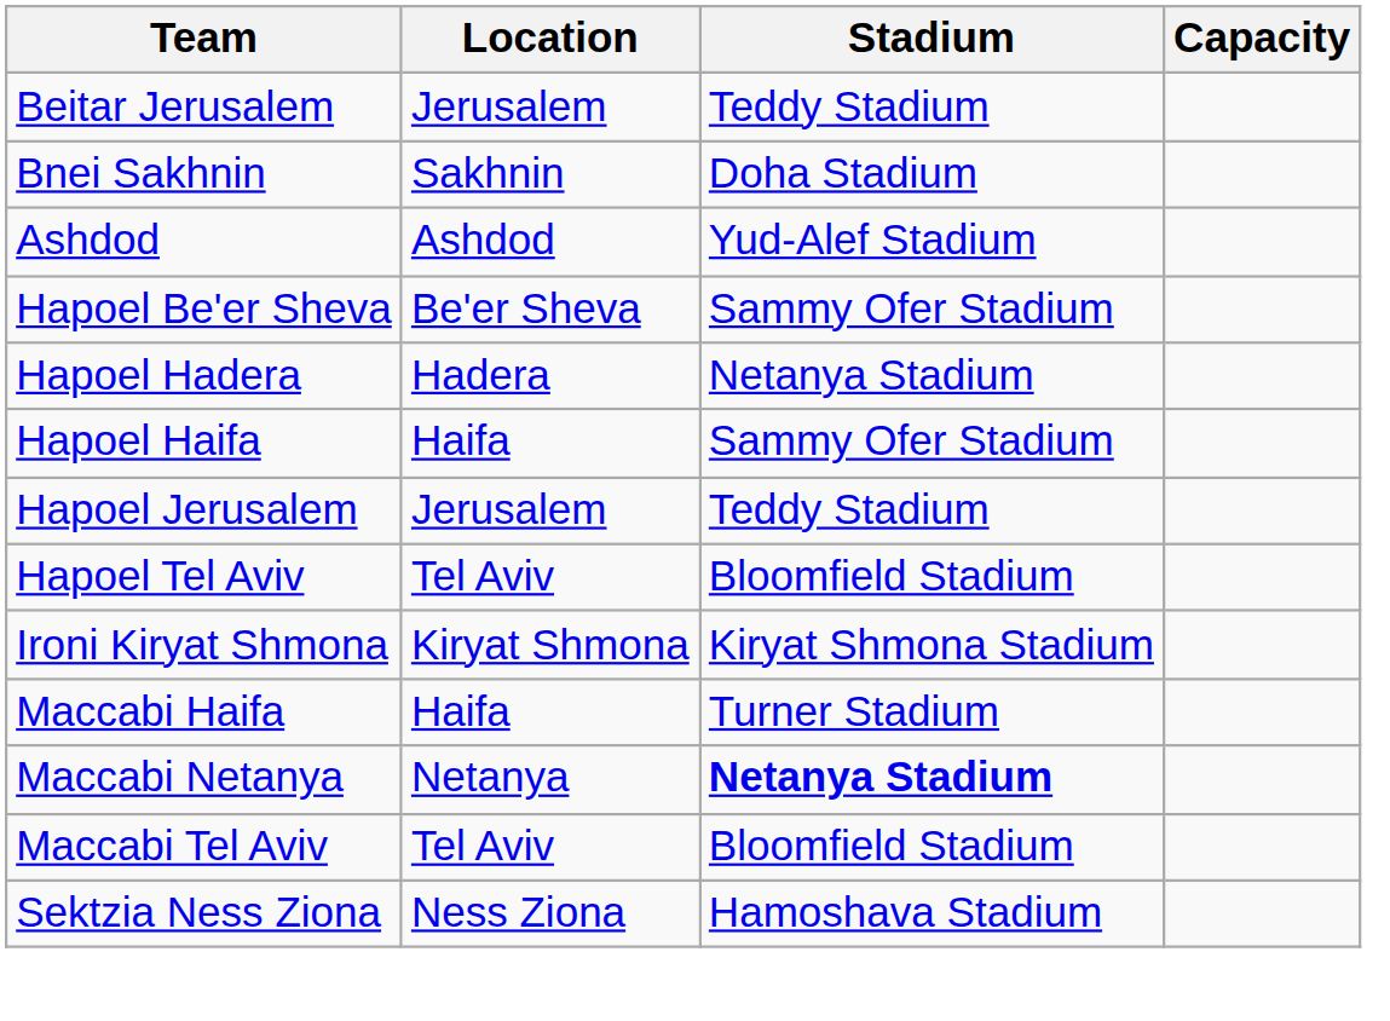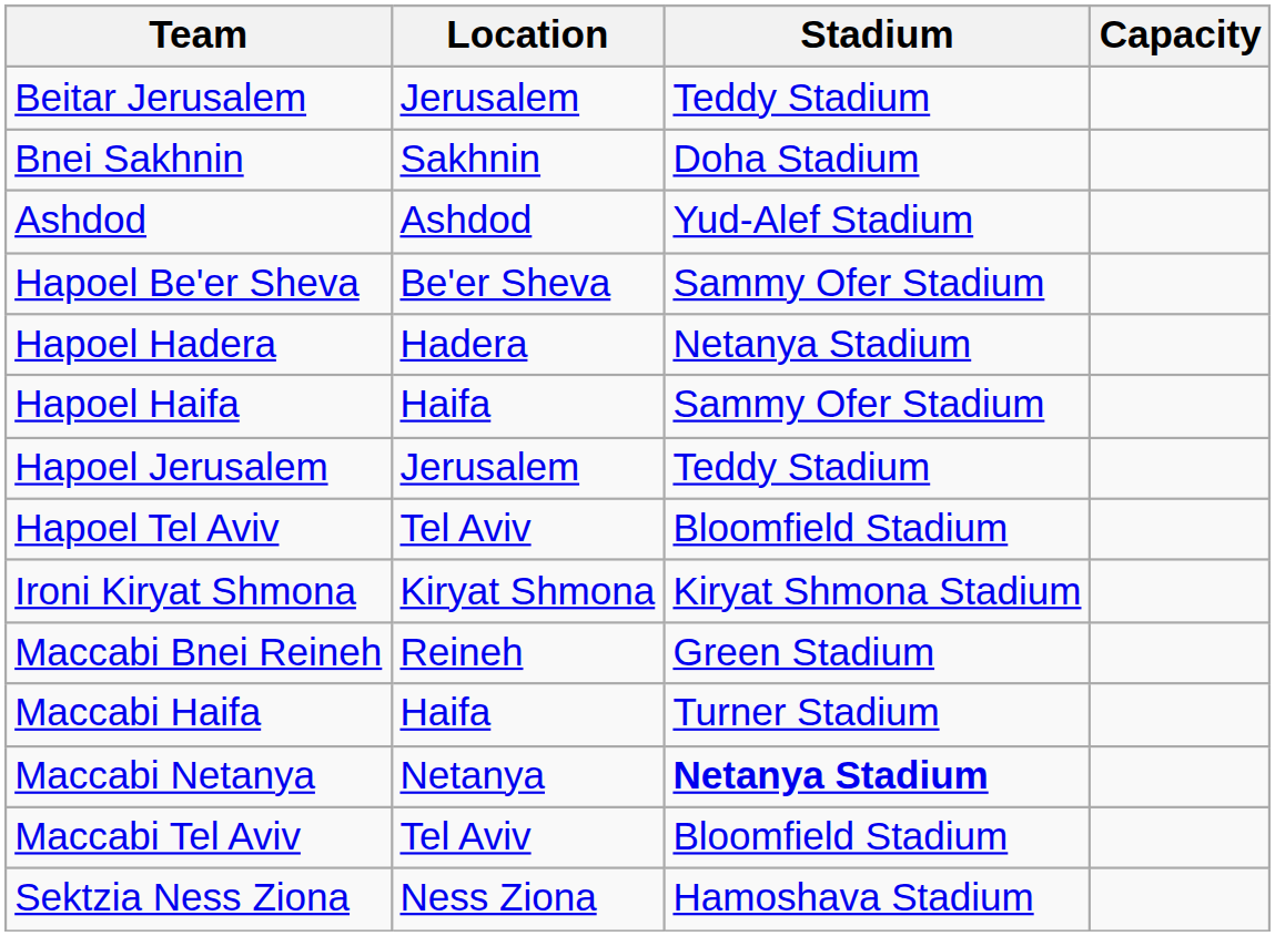 <table class="wikitable sortable" style="float:left">
 <tr>
 <th>Team</th>
 <th>Location</th>
 <th>Stadium</th>
 <th>Capacity</th>
 </tr>
 <tr>
 <td><a href='#'>Beitar Jerusalem</a></td>
 <td><a href='#'>Jerusalem</a></td>
 <td><a href='#'>Teddy Stadium</a></td>
 <td align=center></td>
 </tr>
 <tr>
 <td><a href='#'>Bnei Sakhnin</a></td>
 <td><a href='#'>Sakhnin</a></td>
 <td><a href='#'>Doha Stadium</a></td>
 <td align=center></td>
 </tr>
 <tr>
 <td><a href='#'>Ashdod</a></td>
 <td><a href='#'>Ashdod</a></td>
 <td><a href='#'>Yud-Alef Stadium</a></td>
 <td align=center></td>
 </tr>
 <tr>
 <td><a href='#'>Hapoel Be'er Sheva</a></td>
 <td><a href='#'>Be'er Sheva</a></td>
 <td><a href='#'>Sammy Ofer Stadium</a></td>
 <td align=center></td>
 </tr>
 <tr>
 <td><a href='#'>Hapoel Hadera</a></td>
 <td><a href='#'>Hadera</a></td>
 <td><a href='#'>Netanya Stadium</a></td>
 <td align=center></td>
 </tr>
 <tr>
 <td><a href='#'>Hapoel Haifa</a></td>
 <td><a href='#'>Haifa</a></td>
 <td><a href='#'>Sammy Ofer Stadium</a></td>
 <td align=center></td>
 </tr>
 <tr>
 <td><a href='#'>Hapoel Jerusalem</a></td>
 <td><a href='#'>Jerusalem</a></td>
 <td><a href='#'>Teddy Stadium</a></td>
 <td align=center></td>
 </tr>
 <tr>
 <td><a href='#'>Hapoel Tel Aviv</a></td>
 <td><a href='#'>Tel Aviv</a></td>
 <td><a href='#'>Bloomfield Stadium</a></td>
 <td align=center></td>
 </tr>
 <tr>
 <td><a href='#'>Ironi Kiryat Shmona</a></td>
 <td><a href='#'>Kiryat Shmona</a></td>
 <td><a href='#'>Kiryat Shmona Stadium</a></td>
 <td align=center></td>
 </tr>
 <tr>
+<td><a href='#'>Maccabi Bnei Reineh</a></td>
+<td><a href='#'>Reineh</a></td>
+<td><a href='#'>Green Stadium</a></td>
+<td align=center></td>
+</tr>
+<tr>
 <td><a href='#'>Maccabi Haifa</a></td>
 <td><a href='#'>Haifa</a></td>
 <td><a href='#'>Turner Stadium</a></td>
 <td align=center></td>
 </tr>
 <tr>
 <td><a href='#'>Maccabi Netanya</a></td>
 <td><a href='#'>Netanya</a></td>
 <td><strong><a href='#'>Netanya Stadium</a></strong></td>
 <td align=center></td>
 </tr>
 <tr>
 <td><a href='#'>Maccabi Tel Aviv</a></td>
 <td><a href='#'>Tel Aviv</a></td>
 <td><a href='#'>Bloomfield Stadium</a></td>
 <td align=center></td>
 </tr>
 <tr>
 <td><a href='#'>Sektzia Ness Ziona</a></td>
 <td><a href='#'>Ness Ziona</a></td>
 <td><a href='#'>Hamoshava Stadium</a></td>
 <td align=center></td>
 </tr>
 </table>
